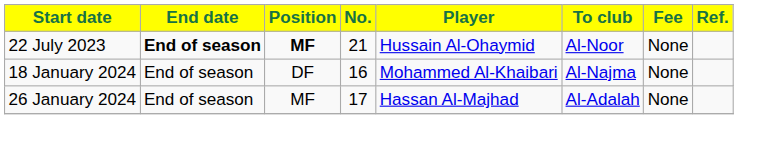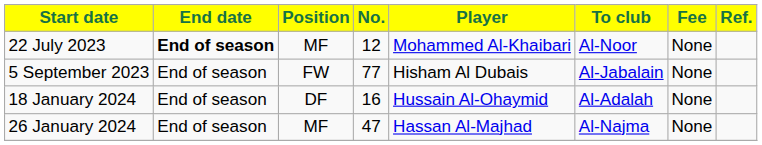 <table class="wikitable sortable">
 <tr>
 <th style="background:#FFFF00; color:#177245;">Start date</th>
 <th style="background:#FFFF00; color:#177245;">End date</th>
 <th style="background:#FFFF00; color:#177245;">Position</th>
 <th style="background:#FFFF00; color:#177245;">No.</th>
 <th style="background:#FFFF00; color:#177245;">Player</th>
 <th style="background:#FFFF00; color:#177245;">To club</th>
 <th style="background:#FFFF00; color:#177245;">Fee</th>
 <th style="background:#FFFF00; color:#177245;">Ref.</th>
 </tr>
 <tr>
 <td>22 July 2023</td>
 <td><strong>End of season</strong></td>
-<td style="text-align:center;"><strong>MF</strong></td>
-<td style="text-align:center;">21</td>
-<td style="text-align:left;"> <a href='#'>Hussain Al-Ohaymid</a></td>
+<td style="text-align:center;">MF</td>
+<td style="text-align:center;">12</td>
+<td style="text-align:left;"> <a href='#'>Mohammed Al-Khaibari</a></td>
 <td style="text-align:left;"> <a href='#'>Al-Noor</a></td>
+<td>None</td>
+<td></td>
+</tr>
+<tr>
+<td>5 September 2023</td>
+<td>End of season</td>
+<td style="text-align:center;">FW</td>
+<td style="text-align:center;">77</td>
+<td style="text-align:left;"> Hisham Al Dubais</td>
+<td style="text-align:left;"> <a href='#'>Al-Jabalain</a></td>
 <td>None</td>
 <td></td>
 </tr>
 <tr>
 <td>18 January 2024</td>
 <td>End of season</td>
 <td style="text-align:center;">DF</td>
 <td style="text-align:center;">16</td>
-<td style="text-align:left;"> <a href='#'>Mohammed Al-Khaibari</a></td>
-<td style="text-align:left;"> <a href='#'>Al-Najma</a></td>
+<td style="text-align:left;"> <a href='#'>Hussain Al-Ohaymid</a></td>
+<td style="text-align:left;"> <a href='#'>Al-Adalah</a></td>
 <td>None</td>
 <td></td>
 </tr>
 <tr>
 <td>26 January 2024</td>
 <td>End of season</td>
 <td style="text-align:center;">MF</td>
-<td style="text-align:center;">17</td>
+<td style="text-align:center;">47</td>
 <td style="text-align:left;"> <a href='#'>Hassan Al-Majhad</a></td>
-<td style="text-align:left;"> <a href='#'>Al-Adalah</a></td>
+<td style="text-align:left;"> <a href='#'>Al-Najma</a></td>
 <td>None</td>
 <td></td>
 </tr>
 <tr>
 </tr>
 </table>
